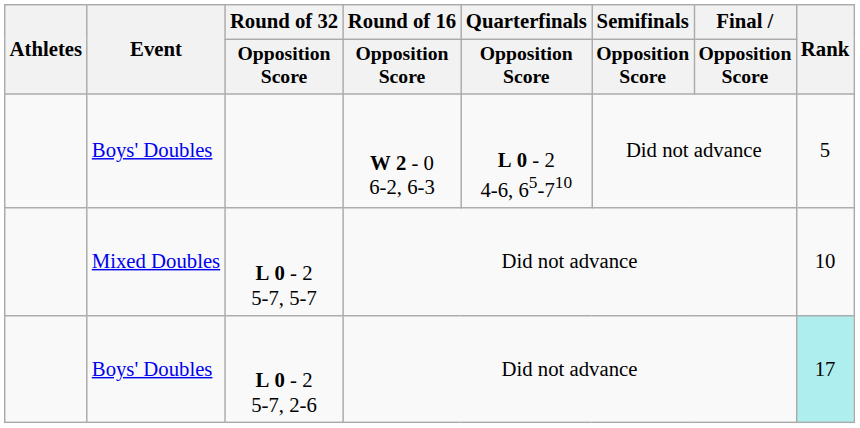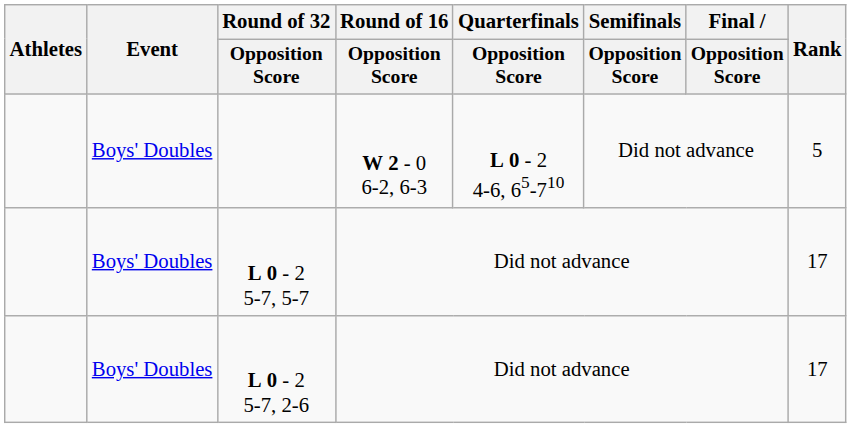 <table class=wikitable style="font-size:90%">
 <tr>
 <th rowspan="2">Athletes</th>
 <th rowspan="2">Event</th>
 <th>Round of 32</th>
 <th>Round of 16</th>
 <th>Quarterfinals</th>
 <th>Semifinals</th>
 <th>Final / </th>
 <th rowspan=2>Rank</th>
 </tr>
 <tr style="font-size:95%">
 <th>Opposition<br>Score</th>
 <th>Opposition<br>Score</th>
 <th>Opposition<br>Score</th>
 <th>Opposition<br>Score</th>
 <th>Opposition<br>Score</th>
 </tr>
 <tr align=center>
 <td align=left><br></td>
 <td align=left><a href='#'>Boys' Doubles</a></td>
 <td></td>
 <td><br><br><strong>W</strong> <strong>2</strong> - 0 <br> 6-2, 6-3</td>
 <td><br><br><strong>L</strong> <strong>0</strong> - 2 <br> 4-6, 6<sup>5</sup>-7<sup>10</sup></td>
 <td colspan=2>Did not advance</td>
 <td>5</td>
 </tr>
 <tr align=center>
 <td align=left><br></td>
-<td align=left><a href='#'>Mixed Doubles</a></td>
+<td align=left><a href='#'>Boys' Doubles</a></td>
 <td><br><br><strong>L</strong> <strong>0</strong> - 2 <br> 5-7, 5-7</td>
 <td colspan=4>Did not advance</td>
-<td>10</td>
+<td>17</td>
 </tr>
 <tr align=center>
 <td align=left><br></td>
 <td align=left><a href='#'>Boys' Doubles</a></td>
 <td><br><br><strong>L</strong> <strong>0</strong> - 2 <br> 5-7, 2-6</td>
 <td colspan=4>Did not advance</td>
-<td style="background: paleturquoise;">17</td>
+<td>17</td>
 </tr>
 </table>
